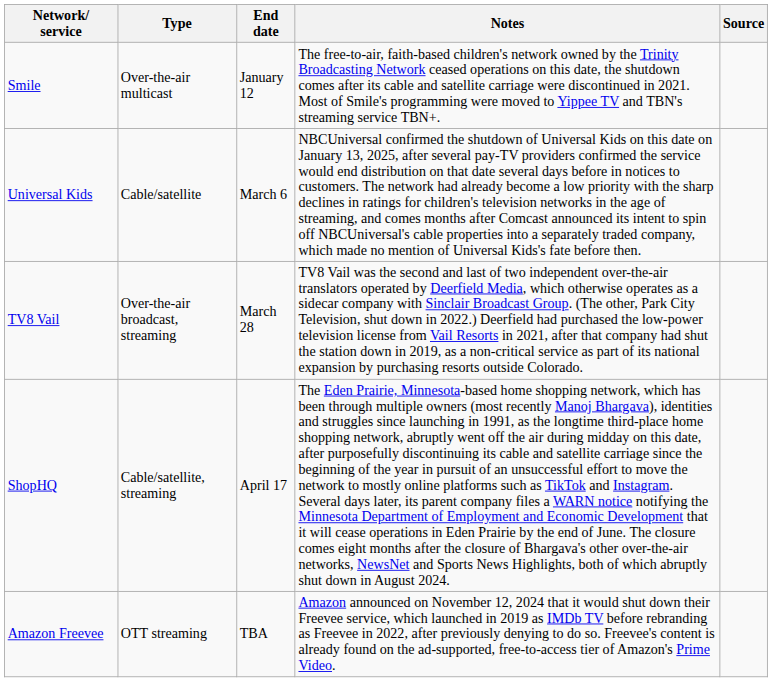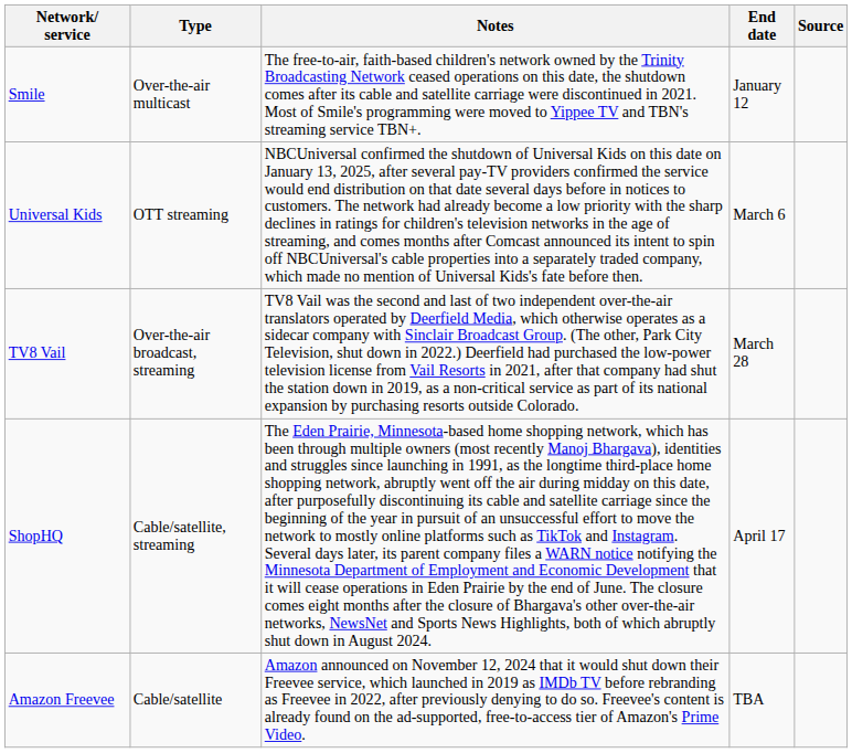 <table class="wikitable">
 <tr>
 <th style="text-align:center; width:125px">Network/<br>service</th>
 <th style="text-align:center; width:130px">Type</th>
+<th style="text-align:center; width:500px">Notes</th>
 <th style="text-align:center; width:60px">End date</th>
-<th style="text-align:center; width:500px">Notes</th>
 <th style="text-align:center; width:30px">Source</th>
 </tr>
 <tr>
 <td><a href='#'>Smile</a></td>
 <td>Over-the-air multicast</td>
+<td>The free-to-air, faith-based children's network owned by the <a href='#'>Trinity Broadcasting Network</a> ceased operations on this date, the shutdown comes after its cable and satellite carriage were discontinued in 2021. Most of Smile's programming were moved to <a href='#'>Yippee TV</a> and TBN's streaming service TBN+.</td>
 <td>January 12</td>
-<td>The free-to-air, faith-based children's network owned by the <a href='#'>Trinity Broadcasting Network</a> ceased operations on this date, the shutdown comes after its cable and satellite carriage were discontinued in 2021. Most of Smile's programming were moved to <a href='#'>Yippee TV</a> and TBN's streaming service TBN+.</td>
 <td></td>
 </tr>
 <tr>
 <td><a href='#'>Universal Kids</a></td>
-<td>Cable/satellite</td>
+<td>OTT streaming</td>
+<td>NBCUniversal confirmed the shutdown of Universal Kids on this date on January 13, 2025, after several pay-TV providers confirmed the service would end distribution on that date several days before in notices to customers. The network had already become a low priority with the sharp declines in ratings for children's television networks in the age of streaming, and comes months after Comcast announced its intent to spin off NBCUniversal's cable properties into a separately traded company, which made no mention of Universal Kids's fate before then.</td>
 <td>March 6</td>
-<td>NBCUniversal confirmed the shutdown of Universal Kids on this date on January 13, 2025, after several pay-TV providers confirmed the service would end distribution on that date several days before in notices to customers. The network had already become a low priority with the sharp declines in ratings for children's television networks in the age of streaming, and comes months after Comcast announced its intent to spin off NBCUniversal's cable properties into a separately traded company, which made no mention of Universal Kids's fate before then.</td>
 <td></td>
 </tr>
 <tr>
 <td><a href='#'>TV8 Vail</a></td>
 <td>Over-the-air broadcast, streaming</td>
+<td>TV8 Vail was the second and last of two independent over-the-air translators operated by <a href='#'>Deerfield Media</a>, which otherwise operates as a sidecar company with <a href='#'>Sinclair Broadcast Group</a>. (The other, Park City Television, shut down in 2022.) Deerfield had purchased the low-power television license from <a href='#'>Vail Resorts</a> in 2021, after that company had shut the station down in 2019, as a non-critical service as part of its national expansion by purchasing resorts outside Colorado.</td>
 <td>March 28</td>
-<td>TV8 Vail was the second and last of two independent over-the-air translators operated by <a href='#'>Deerfield Media</a>, which otherwise operates as a sidecar company with <a href='#'>Sinclair Broadcast Group</a>. (The other, Park City Television, shut down in 2022.) Deerfield had purchased the low-power television license from <a href='#'>Vail Resorts</a> in 2021, after that company had shut the station down in 2019, as a non-critical service as part of its national expansion by purchasing resorts outside Colorado.</td>
 <td></td>
 </tr>
 <tr>
 <td><a href='#'>ShopHQ</a></td>
 <td>Cable/satellite, streaming</td>
+<td>The <a href='#'>Eden Prairie, Minnesota</a>-based home shopping network, which has been through multiple owners (most recently <a href='#'>Manoj Bhargava</a>), identities and struggles since launching in 1991, as the longtime third-place home shopping network, abruptly went off the air during midday on this date, after purposefully discontinuing its cable and satellite carriage since the beginning of the year in pursuit of an unsuccessful effort to move the network to mostly online platforms such as <a href='#'>TikTok</a> and <a href='#'>Instagram</a>. Several days later, its parent company files a <a href='#'>WARN notice</a> notifying the <a href='#'>Minnesota Department of Employment and Economic Development</a> that it will cease operations in Eden Prairie by the end of June. The closure comes eight months after the closure of Bhargava's other over-the-air networks, <a href='#'>NewsNet</a> and Sports News Highlights, both of which abruptly shut down in August 2024.</td>
 <td>April 17</td>
-<td>The <a href='#'>Eden Prairie, Minnesota</a>-based home shopping network, which has been through multiple owners (most recently <a href='#'>Manoj Bhargava</a>), identities and struggles since launching in 1991, as the longtime third-place home shopping network, abruptly went off the air during midday on this date, after purposefully discontinuing its cable and satellite carriage since the beginning of the year in pursuit of an unsuccessful effort to move the network to mostly online platforms such as <a href='#'>TikTok</a> and <a href='#'>Instagram</a>. Several days later, its parent company files a <a href='#'>WARN notice</a> notifying the <a href='#'>Minnesota Department of Employment and Economic Development</a> that it will cease operations in Eden Prairie by the end of June. The closure comes eight months after the closure of Bhargava's other over-the-air networks, <a href='#'>NewsNet</a> and Sports News Highlights, both of which abruptly shut down in August 2024.</td>
 <td></td>
 </tr>
 <tr>
 <td><a href='#'>Amazon Freevee</a></td>
-<td>OTT streaming</td>
+<td>Cable/satellite</td>
+<td><a href='#'>Amazon</a> announced on November 12, 2024 that it would shut down their Freevee service, which launched in 2019 as <a href='#'>IMDb TV</a> before rebranding as Freevee in 2022, after previously denying to do so. Freevee's content is already found on the ad-supported, free-to-access tier of Amazon's <a href='#'>Prime Video</a>.</td>
 <td>TBA</td>
-<td><a href='#'>Amazon</a> announced on November 12, 2024 that it would shut down their Freevee service, which launched in 2019 as <a href='#'>IMDb TV</a> before rebranding as Freevee in 2022, after previously denying to do so. Freevee's content is already found on the ad-supported, free-to-access tier of Amazon's <a href='#'>Prime Video</a>.</td>
 <td></td>
 </tr>
 </table>
